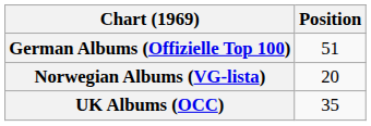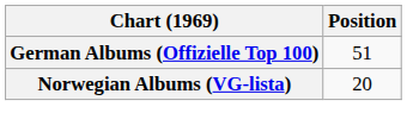 <table class="wikitable sortable plainrowheaders">
 <tr>
 <th scope="col">Chart (1969)</th>
 <th scope="col">Position</th>
 </tr>
 <tr>
 <th scope="row">German Albums (<a href='#'>Offizielle Top 100</a>)</th>
 <td align="center">51</td>
 </tr>
 <tr>
 <th scope="row">Norwegian Albums (<a href='#'>VG-lista</a>)</th>
 <td align="center">20</td>
 </tr>
-<tr>
-<th scope="row">UK Albums (<a href='#'>OCC</a>)</th>
-<td align="center">35</td>
-</tr>
 </table>
